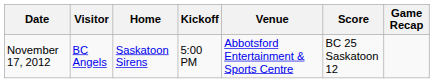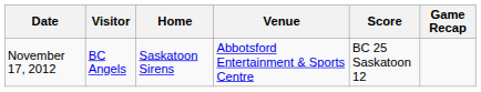 <table class="wikitable">
 <tr>
 <th>Date</th>
 <th>Visitor</th>
 <th>Home</th>
-<th>Kickoff</th>
 <th>Venue</th>
 <th>Score</th>
 <th>Game Recap</th>
 </tr>
 <tr>
 <td>November 17, 2012</td>
 <td><a href='#'>BC Angels</a></td>
 <td><a href='#'>Saskatoon Sirens</a></td>
-<td>5:00 PM</td>
 <td><a href='#'>Abbotsford Entertainment & Sports Centre</a></td>
 <td>BC 25<br>Saskatoon 12</td>
 <td> </td>
 </tr>
 </table>
